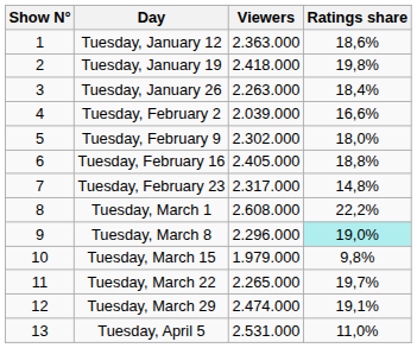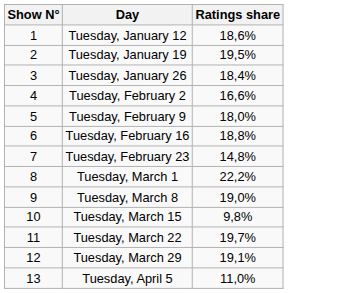 <table class="wikitable sortable centre" style="text-align:center;font-size:90%">
 <tr>
 <th>Show N°</th>
 <th>Day</th>
-<th>Viewers</th>
 <th>Ratings share</th>
 </tr>
 <tr>
 <td>1</td>
 <td>Tuesday, January 12</td>
-<td>2.363.000</td>
 <td>18,6%</td>
 </tr>
 <tr>
 <td>2</td>
 <td>Tuesday, January 19</td>
-<td>2.418.000</td>
-<td>19,8%</td>
+<td>19,5%</td>
 </tr>
 <tr>
 <td>3</td>
 <td>Tuesday, January 26</td>
-<td>2.263.000</td>
 <td>18,4%</td>
 </tr>
 <tr>
 <td>4</td>
 <td>Tuesday, February 2</td>
-<td>2.039.000</td>
 <td>16,6%</td>
 </tr>
 <tr>
 <td>5</td>
 <td>Tuesday, February 9</td>
-<td>2.302.000</td>
 <td>18,0%</td>
 </tr>
 <tr>
 <td>6</td>
 <td>Tuesday, February 16</td>
-<td>2.405.000</td>
 <td>18,8%</td>
 </tr>
 <tr>
 <td>7</td>
 <td>Tuesday, February 23</td>
-<td>2.317.000</td>
 <td>14,8%</td>
 </tr>
 <tr>
 <td>8</td>
 <td>Tuesday, March 1</td>
-<td>2.608.000</td>
 <td>22,2%</td>
 </tr>
 <tr>
 <td>9</td>
 <td>Tuesday, March 8</td>
-<td>2.296.000</td>
-<td style="background: paleturquoise;">19,0%</td>
+<td>19,0%</td>
 </tr>
 <tr>
 <td>10</td>
 <td>Tuesday, March 15</td>
-<td>1.979.000</td>
 <td>9,8%</td>
 </tr>
 <tr>
 <td>11</td>
 <td>Tuesday, March 22</td>
-<td>2.265.000</td>
 <td>19,7%</td>
 </tr>
 <tr>
 <td>12</td>
 <td>Tuesday, March 29</td>
-<td>2.474.000</td>
 <td>19,1%</td>
 </tr>
 <tr>
 <td>13</td>
 <td>Tuesday, April 5</td>
-<td>2.531.000</td>
 <td>11,0%</td>
 </tr>
 </table>
